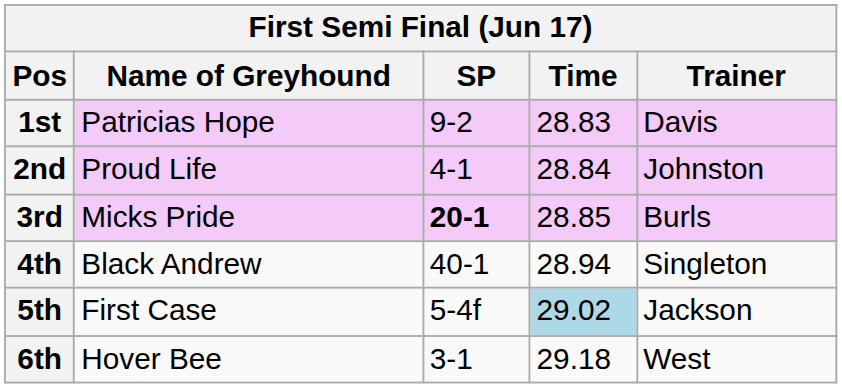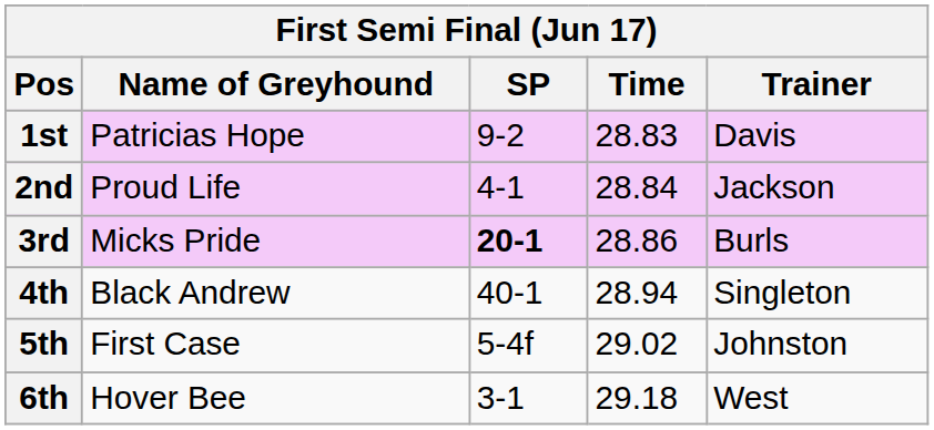 <table class="wikitable">
 <tr>
 <th colspan="6">First Semi Final (Jun 17) </th>
 </tr>
 <tr>
 <th width=30>Pos</th>
 <th width=180>Name of Greyhound</th>
 <th width=50>SP</th>
 <th width=50>Time</th>
 <th width=100>Trainer</th>
 </tr>
 <tr style="background: #f4caf9;">
 <th>1st</th>
 <td>Patricias Hope</td>
 <td>9-2</td>
 <td>28.83</td>
 <td>Davis</td>
 </tr>
 <tr style="background: #f4caf9;">
 <th>2nd</th>
 <td>Proud Life</td>
 <td>4-1</td>
 <td>28.84</td>
-<td>Johnston</td>
+<td>Jackson</td>
 </tr>
 <tr style="background: #f4caf9;">
 <th>3rd</th>
 <td>Micks Pride</td>
 <td><strong>20-1</strong></td>
-<td>28.85</td>
+<td>28.86</td>
 <td>Burls</td>
 </tr>
 <tr>
 <th>4th</th>
 <td>Black Andrew</td>
 <td>40-1</td>
 <td>28.94</td>
 <td>Singleton</td>
 </tr>
 <tr>
 <th>5th</th>
 <td>First Case</td>
 <td>5-4f</td>
-<td style="background: lightblue;">29.02</td>
-<td>Jackson</td>
+<td>29.02</td>
+<td>Johnston</td>
 </tr>
 <tr>
 <th>6th</th>
 <td>Hover Bee</td>
 <td>3-1</td>
 <td>29.18</td>
 <td>West</td>
 </tr>
 </table>
